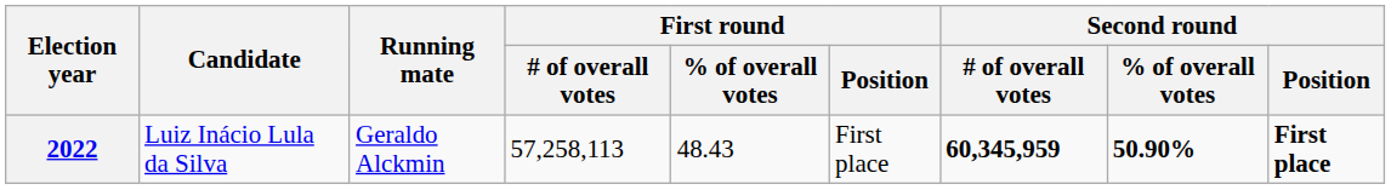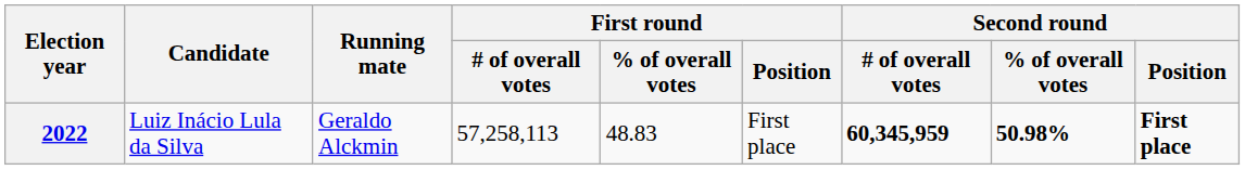 <table class=wikitable>
 <tr>
 <th rowspan=2>Election year</th>
 <th rowspan=2>Candidate</th>
 <th rowspan=2>Running mate</th>
 <th colspan=3>First round</th>
 <th colspan=3>Second round</th>
 </tr>
 <tr>
 <th># of overall votes</th>
 <th>% of overall votes</th>
 <th>Position</th>
 <th># of overall votes</th>
 <th>% of overall votes</th>
 <th>Position</th>
 </tr>
 <tr>
 <th><a href='#'>2022</a></th>
 <td><a href='#'>Luiz Inácio Lula da Silva</a></td>
 <td><a href='#'>Geraldo Alckmin</a></td>
 <td>57,258,113</td>
-<td>48.43</td>
+<td>48.83</td>
 <td>First place</td>
 <td><strong>60,345,959</strong></td>
-<td><strong>50.90%</strong></td>
+<td><strong>50.98%</strong></td>
 <td><strong>First place</strong></td>
 </tr>
 </table>
